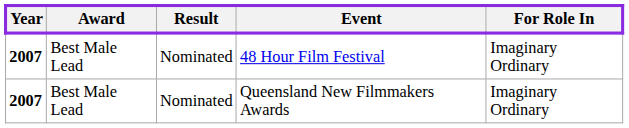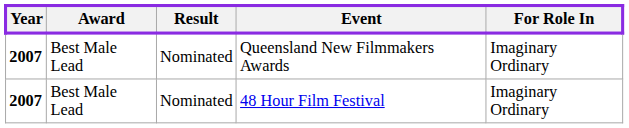 <table class="wikitable" style="background: White;">
 <tr style="border: 3px solid #8A2BE2;">
 <th>Year</th>
 <th>Award</th>
 <th>Result</th>
 <th>Event</th>
 <th>For Role In</th>
 </tr>
 <tr>
 <td><strong>2007</strong></td>
 <td>Best Male Lead</td>
 <td>Nominated</td>
-<td><a href='#'>48 Hour Film Festival</a></td>
+<td>Queensland New Filmmakers Awards</td>
 <td>Imaginary Ordinary</td>
 </tr>
 <tr>
 <td><strong>2007</strong></td>
 <td>Best Male Lead</td>
 <td>Nominated</td>
-<td>Queensland New Filmmakers Awards</td>
+<td><a href='#'>48 Hour Film Festival</a></td>
 <td>Imaginary Ordinary</td>
 </tr>
 </table>
